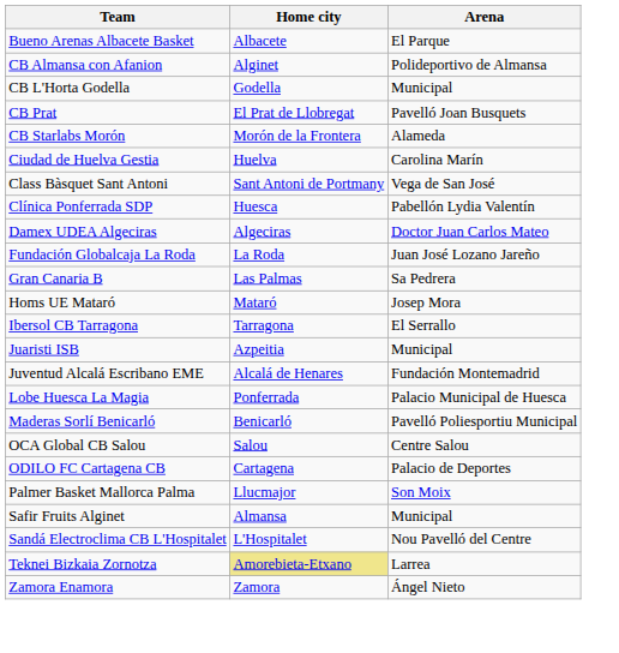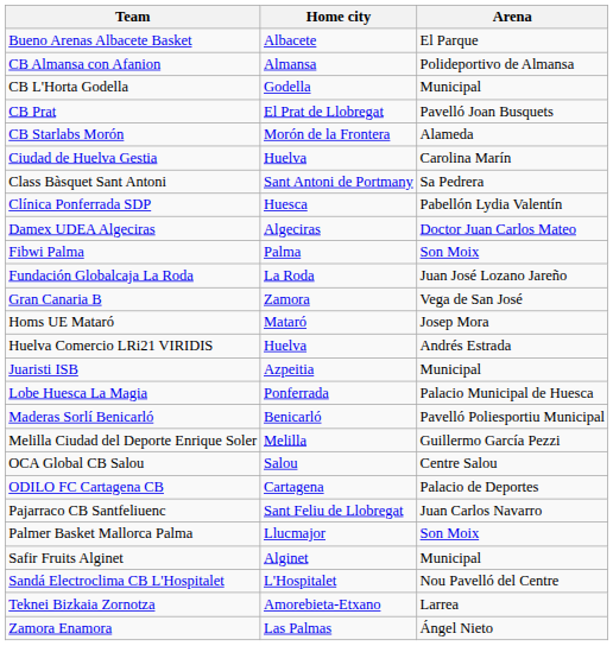 <table class="wikitable sortable">
 <tr>
 <th>Team</th>
 <th>Home city</th>
 <th>Arena</th>
 </tr>
 <tr>
 <td><a href='#'>Bueno Arenas Albacete Basket</a></td>
 <td><a href='#'>Albacete</a></td>
 <td>El Parque</td>
 </tr>
 <tr>
 <td><a href='#'>CB Almansa con Afanion</a></td>
-<td><a href='#'>Alginet</a></td>
+<td><a href='#'>Almansa</a></td>
 <td>Polideportivo de Almansa</td>
 </tr>
 <tr>
 <td>CB L'Horta Godella</td>
 <td><a href='#'>Godella</a></td>
 <td>Municipal</td>
 </tr>
 <tr>
 <td><a href='#'>CB Prat</a></td>
 <td><a href='#'>El Prat de Llobregat</a></td>
 <td>Pavelló Joan Busquets</td>
 </tr>
 <tr>
 <td><a href='#'>CB Starlabs Morón</a></td>
 <td><a href='#'>Morón de la Frontera</a></td>
 <td>Alameda</td>
 </tr>
 <tr>
 <td><a href='#'>Ciudad de Huelva Gestia</a></td>
 <td><a href='#'>Huelva</a></td>
 <td>Carolina Marín</td>
 </tr>
 <tr>
 <td>Class Bàsquet Sant Antoni</td>
 <td><a href='#'>Sant Antoni de Portmany</a></td>
-<td>Vega de San José</td>
+<td>Sa Pedrera</td>
 </tr>
 <tr>
 <td><a href='#'>Clínica Ponferrada SDP</a></td>
 <td><a href='#'>Huesca</a></td>
 <td>Pabellón Lydia Valentín</td>
 </tr>
 <tr>
 <td><a href='#'>Damex UDEA Algeciras</a></td>
 <td><a href='#'>Algeciras</a></td>
 <td><a href='#'>Doctor Juan Carlos Mateo</a></td>
 </tr>
 <tr>
+<td><a href='#'>Fibwi Palma</a></td>
+<td><a href='#'>Palma</a></td>
+<td><a href='#'>Son Moix</a></td>
+</tr>
+<tr>
 <td><a href='#'>Fundación Globalcaja La Roda</a></td>
 <td><a href='#'>La Roda</a></td>
 <td>Juan José Lozano Jareño</td>
 </tr>
 <tr>
 <td><a href='#'>Gran Canaria B</a></td>
-<td><a href='#'>Las Palmas</a></td>
-<td>Sa Pedrera</td>
+<td><a href='#'>Zamora</a></td>
+<td>Vega de San José</td>
 </tr>
 <tr>
 <td>Homs UE Mataró</td>
 <td><a href='#'>Mataró</a></td>
 <td>Josep Mora</td>
 </tr>
 <tr>
-<td><a href='#'>Ibersol CB Tarragona</a></td>
-<td><a href='#'>Tarragona</a></td>
-<td>El Serrallo</td>
+<td>Huelva Comercio LRi21 VIRIDIS</td>
+<td><a href='#'>Huelva</a></td>
+<td>Andrés Estrada</td>
 </tr>
 <tr>
 <td><a href='#'>Juaristi ISB</a></td>
 <td><a href='#'>Azpeitia</a></td>
 <td>Municipal</td>
-</tr>
-<tr>
-<td>Juventud Alcalá Escribano EME</td>
-<td><a href='#'>Alcalá de Henares</a></td>
-<td>Fundación Montemadrid</td>
 </tr>
 <tr>
 <td><a href='#'>Lobe Huesca La Magia</a></td>
 <td><a href='#'>Ponferrada</a></td>
 <td>Palacio Municipal de Huesca</td>
 </tr>
 <tr>
 <td><a href='#'>Maderas Sorlí Benicarló</a></td>
 <td><a href='#'>Benicarló</a></td>
 <td>Pavelló Poliesportiu Municipal</td>
 </tr>
 <tr>
+<td>Melilla Ciudad del Deporte Enrique Soler</td>
+<td><a href='#'>Melilla</a></td>
+<td>Guillermo García Pezzi</td>
+</tr>
+<tr>
 <td>OCA Global CB Salou</td>
 <td><a href='#'>Salou</a></td>
 <td>Centre Salou</td>
 </tr>
 <tr>
 <td><a href='#'>ODILO FC Cartagena CB</a></td>
 <td><a href='#'>Cartagena</a></td>
 <td>Palacio de Deportes</td>
 </tr>
 <tr>
+<td>Pajarraco CB Santfeliuenc</td>
+<td><a href='#'>Sant Feliu de Llobregat</a></td>
+<td>Juan Carlos Navarro</td>
+</tr>
+<tr>
 <td>Palmer Basket Mallorca Palma</td>
 <td><a href='#'>Llucmajor</a></td>
 <td><a href='#'>Son Moix</a></td>
 </tr>
 <tr>
 <td>Safir Fruits Alginet</td>
-<td><a href='#'>Almansa</a></td>
+<td><a href='#'>Alginet</a></td>
 <td>Municipal</td>
 </tr>
 <tr>
 <td><a href='#'>Sandá Electroclima CB L'Hospitalet</a></td>
 <td><a href='#'>L'Hospitalet</a></td>
 <td>Nou Pavelló del Centre</td>
 </tr>
 <tr>
 <td><a href='#'>Teknei Bizkaia Zornotza</a></td>
-<td style="background: khaki;"><a href='#'>Amorebieta-Etxano</a></td>
+<td><a href='#'>Amorebieta-Etxano</a></td>
 <td>Larrea</td>
 </tr>
 <tr>
 <td><a href='#'>Zamora Enamora</a></td>
-<td><a href='#'>Zamora</a></td>
+<td><a href='#'>Las Palmas</a></td>
 <td>Ángel Nieto</td>
 </tr>
 </table>
